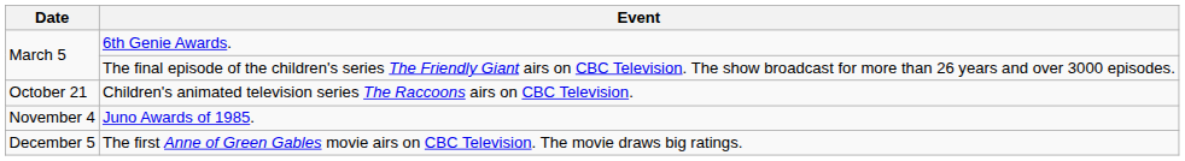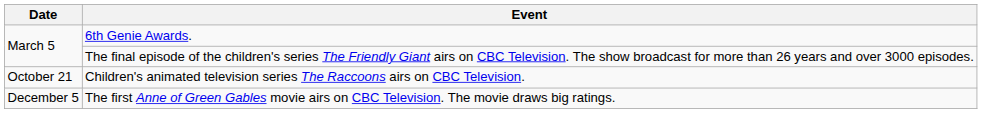 <table class="wikitable">
 <tr>
 <th>Date</th>
 <th>Event</th>
 </tr>
 <tr>
 <td rowspan="2">March 5</td>
 <td><a href='#'>6th Genie Awards</a>.</td>
 </tr>
 <tr>
 <td>The final episode of the children's series <em><a href='#'>The Friendly Giant</a></em> airs on <a href='#'>CBC Television</a>. The show broadcast for more than 26 years and over 3000 episodes.</td>
 </tr>
 <tr>
 <td>October 21</td>
 <td>Children's animated television series <em><a href='#'>The Raccoons</a></em> airs on <a href='#'>CBC Television</a>.</td>
 </tr>
 <tr>
-<td>November 4</td>
-<td><a href='#'>Juno Awards of 1985</a>.</td>
-</tr>
-<tr>
 <td>December 5</td>
 <td>The first <em><a href='#'>Anne of Green Gables</a></em> movie airs on <a href='#'>CBC Television</a>. The movie draws big ratings.</td>
 </tr>
 </table>
